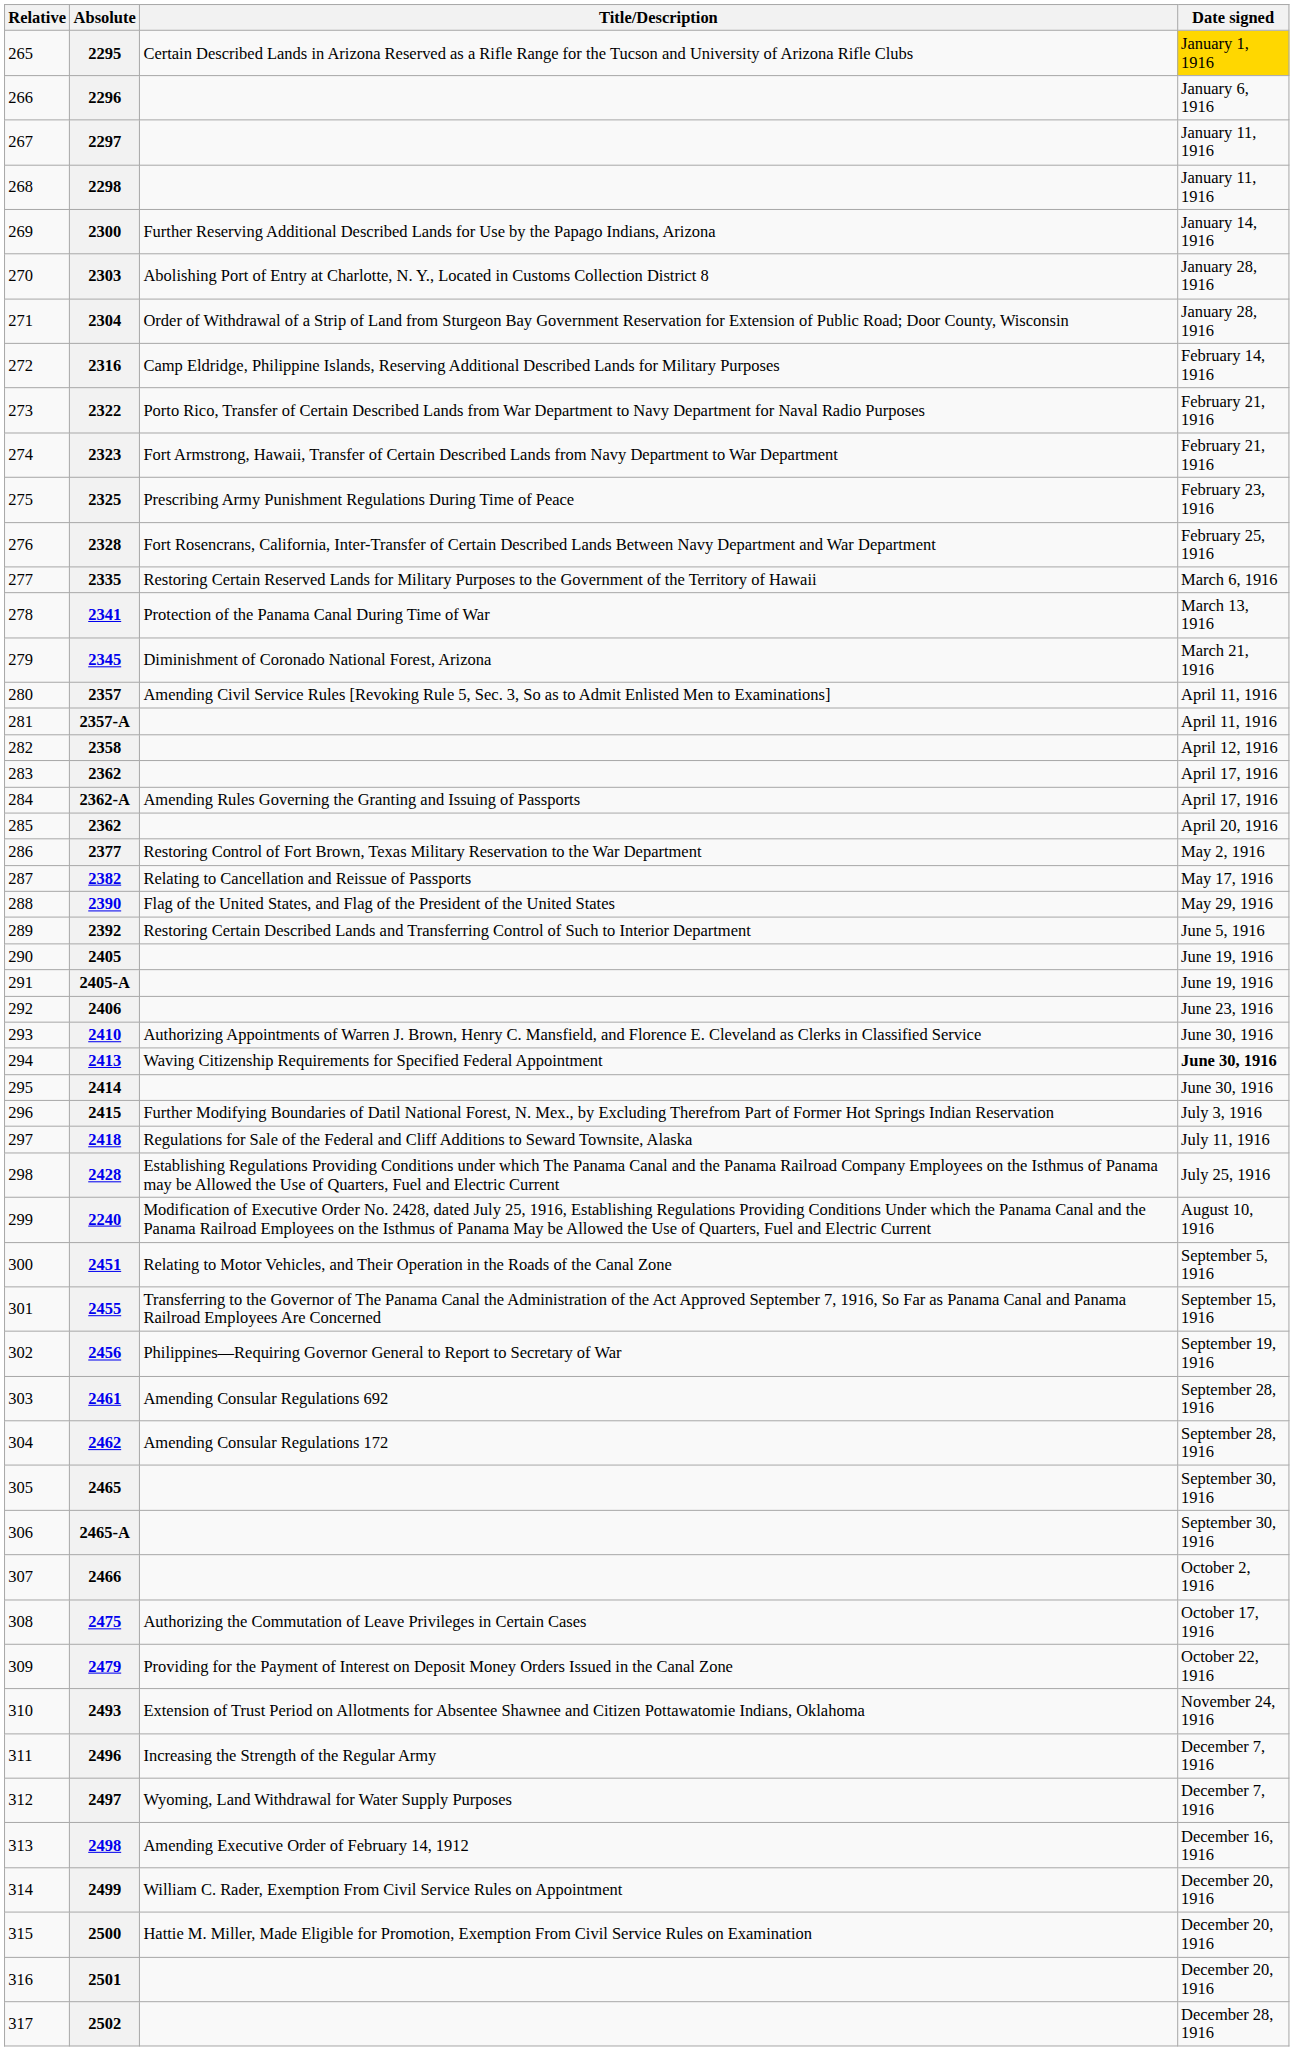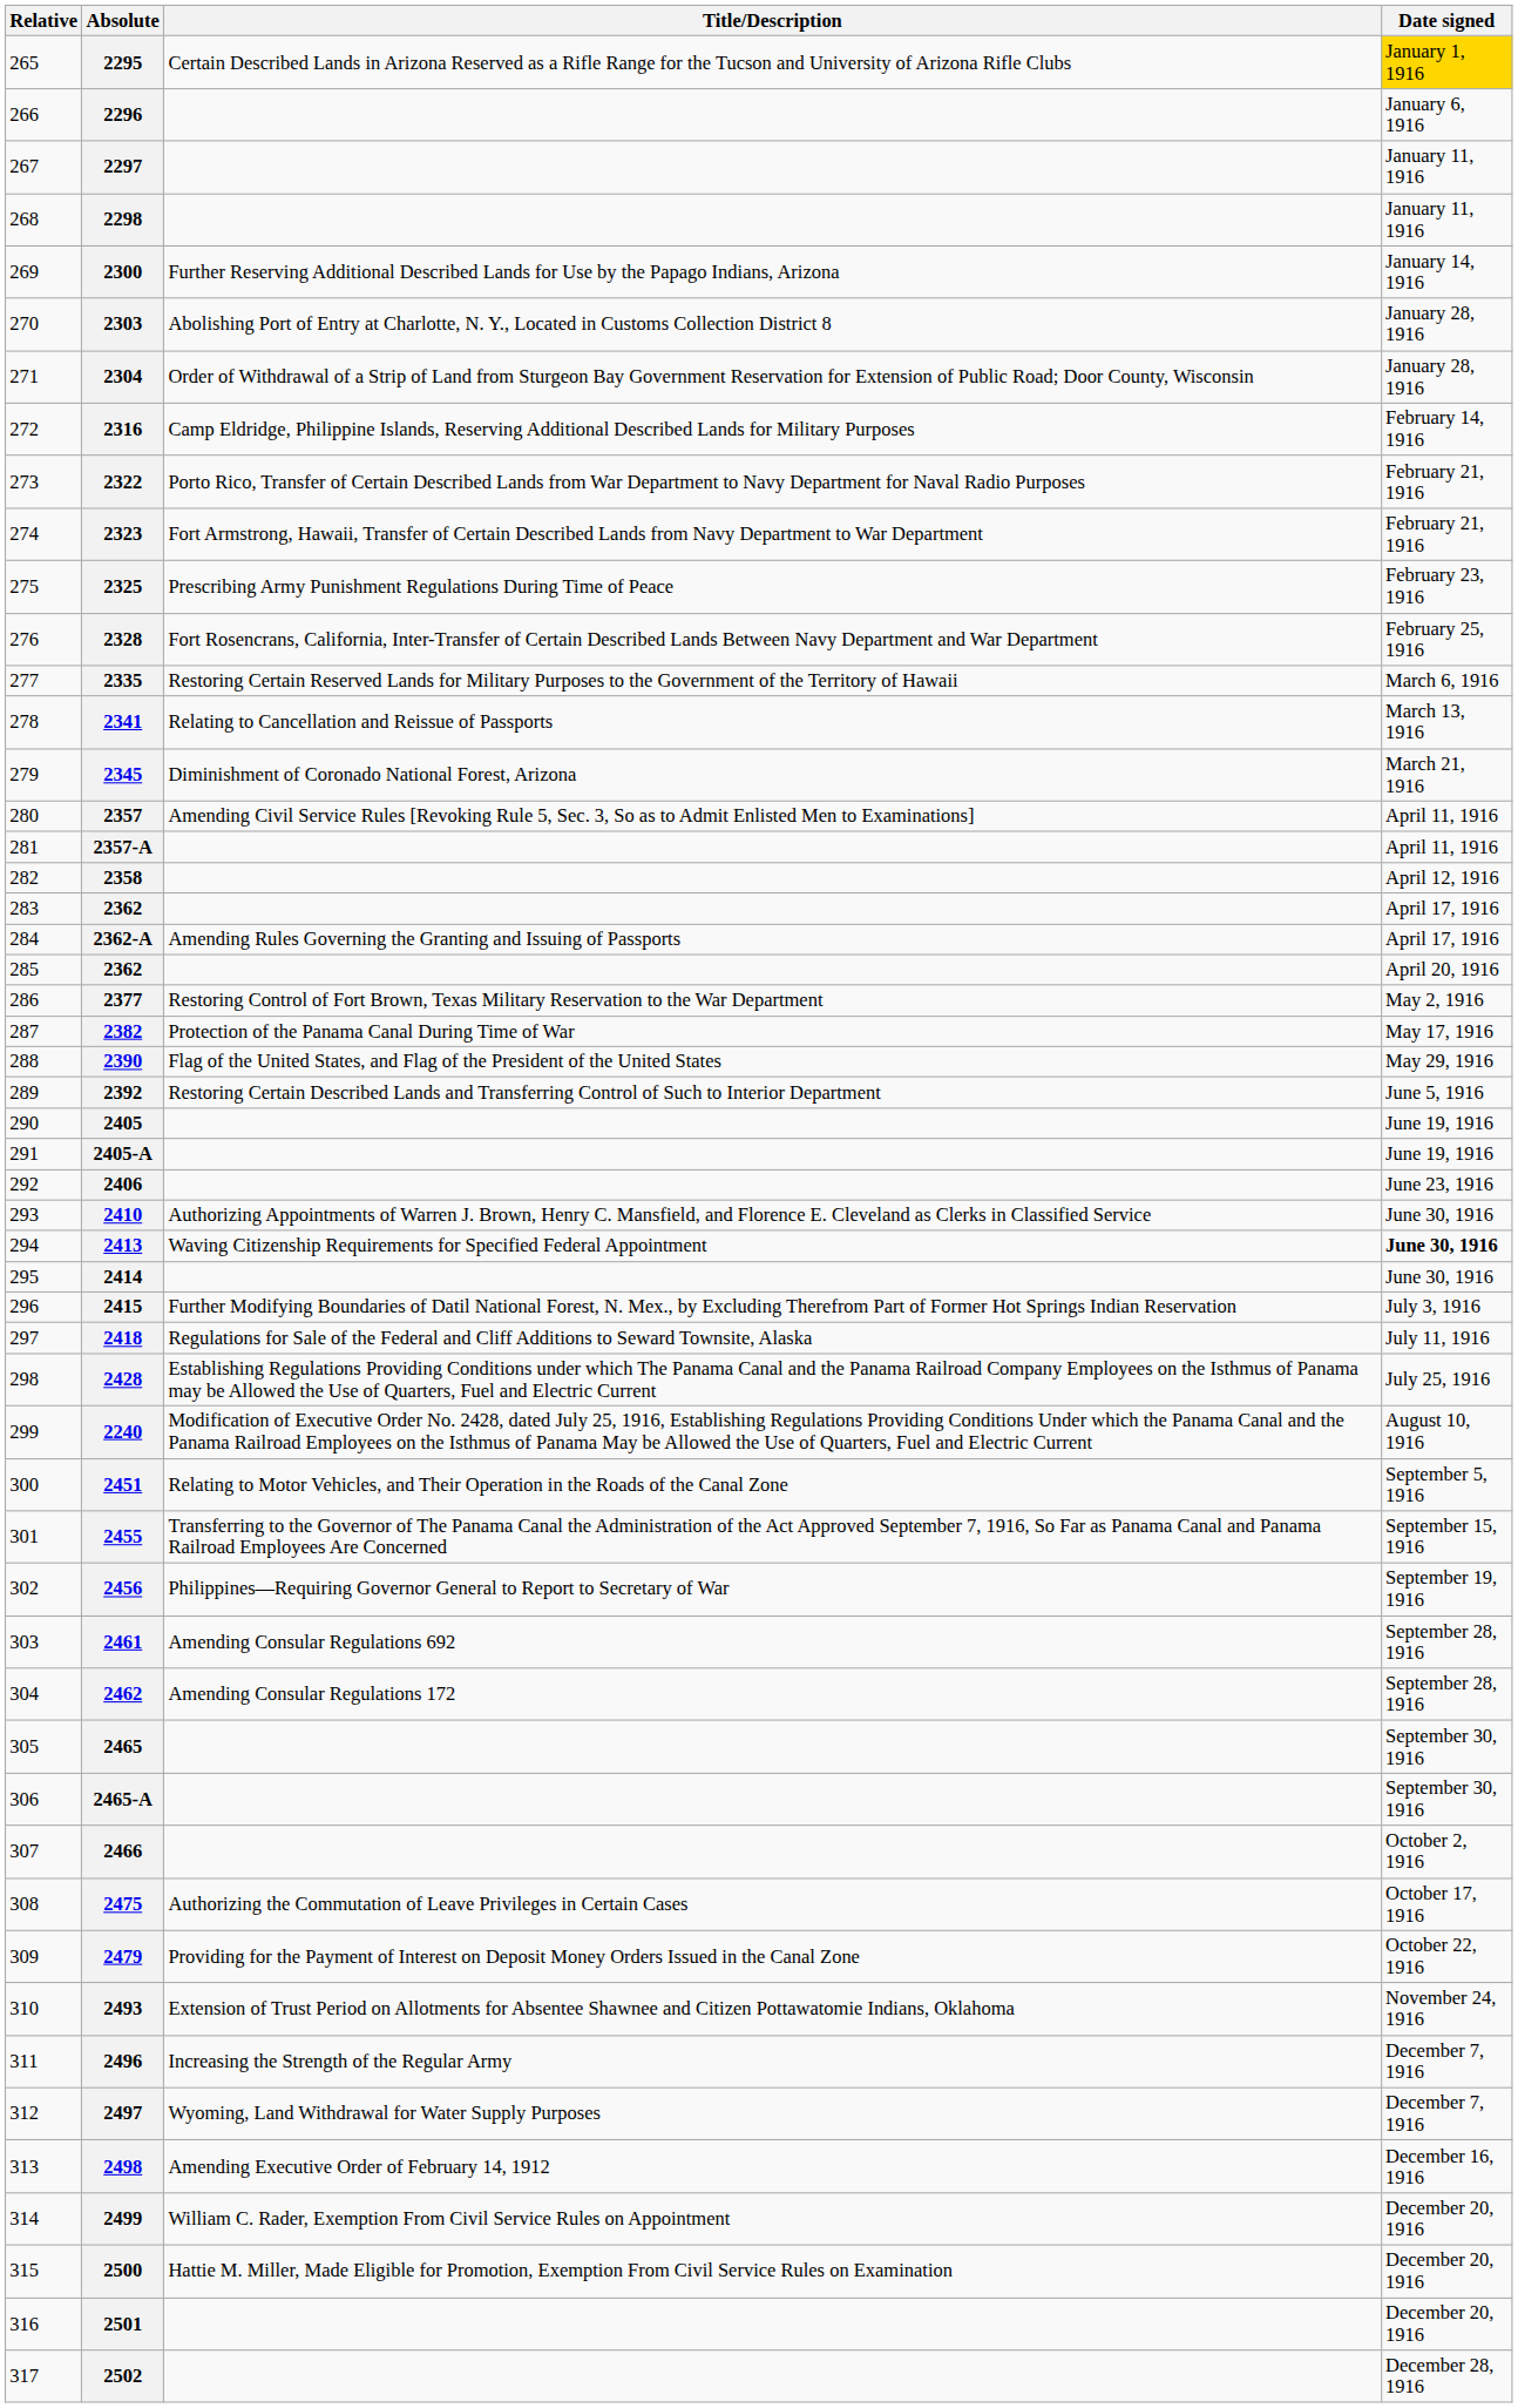 <table class="wikitable">
 <tr>
 <th>Relative </th>
 <th>Absolute </th>
 <th>Title/Description</th>
 <th>Date signed</th>
 </tr>
 <tr>
 <td>265</td>
 <th>2295</th>
 <td>Certain Described Lands in Arizona Reserved as a Rifle Range for the Tucson and University of Arizona Rifle Clubs</td>
 <td style="background: gold;">January 1, 1916</td>
 </tr>
 <tr>
 <td>266</td>
 <th>2296</th>
 <td></td>
 <td>January 6, 1916</td>
 </tr>
 <tr>
 <td>267</td>
 <th>2297</th>
 <td></td>
 <td>January 11, 1916</td>
 </tr>
 <tr>
 <td>268</td>
 <th>2298</th>
 <td></td>
 <td>January 11, 1916</td>
 </tr>
 <tr>
 <td>269</td>
 <th>2300</th>
 <td>Further Reserving Additional Described Lands for Use by the Papago Indians, Arizona</td>
 <td>January 14, 1916</td>
 </tr>
 <tr>
 <td>270</td>
 <th>2303</th>
 <td>Abolishing Port of Entry at Charlotte, N. Y., Located in Customs Collection District 8</td>
 <td>January 28, 1916</td>
 </tr>
 <tr>
 <td>271</td>
 <th>2304</th>
 <td>Order of Withdrawal of a Strip of Land from Sturgeon Bay Government Reservation for Extension of Public Road; Door County, Wisconsin</td>
 <td>January 28, 1916</td>
 </tr>
 <tr>
 <td>272</td>
 <th>2316</th>
 <td>Camp Eldridge, Philippine Islands, Reserving Additional Described Lands for Military Purposes</td>
 <td>February 14, 1916</td>
 </tr>
 <tr>
 <td>273</td>
 <th>2322</th>
 <td>Porto Rico, Transfer of Certain Described Lands from War Department to Navy Department for Naval Radio Purposes</td>
 <td>February 21, 1916</td>
 </tr>
 <tr>
 <td>274</td>
 <th>2323</th>
 <td>Fort Armstrong, Hawaii, Transfer of Certain Described Lands from Navy Department to War Department</td>
 <td>February 21, 1916</td>
 </tr>
 <tr>
 <td>275</td>
 <th>2325</th>
 <td>Prescribing Army Punishment Regulations During Time of Peace</td>
 <td>February 23, 1916</td>
 </tr>
 <tr>
 <td>276</td>
 <th>2328</th>
 <td>Fort Rosencrans, California, Inter-Transfer of Certain Described Lands Between Navy Department and War Department</td>
 <td>February 25, 1916</td>
 </tr>
 <tr>
 <td>277</td>
 <th>2335</th>
 <td>Restoring Certain Reserved Lands for Military Purposes to the Government of the Territory of Hawaii</td>
 <td>March 6, 1916</td>
 </tr>
 <tr>
 <td>278</td>
 <th><a href='#'>2341</a></th>
-<td>Protection of the Panama Canal During Time of War</td>
+<td>Relating to Cancellation and Reissue of Passports</td>
 <td>March 13, 1916</td>
 </tr>
 <tr>
 <td>279</td>
 <th><a href='#'>2345</a></th>
 <td>Diminishment of Coronado National Forest, Arizona</td>
 <td>March 21, 1916</td>
 </tr>
 <tr>
 <td>280</td>
 <th>2357</th>
 <td>Amending Civil Service Rules [Revoking Rule 5, Sec. 3, So as to Admit Enlisted Men to Examinations]</td>
 <td>April 11, 1916</td>
 </tr>
 <tr>
 <td>281</td>
 <th>2357-A</th>
 <td></td>
 <td>April 11, 1916</td>
 </tr>
 <tr>
 <td>282</td>
 <th>2358</th>
 <td></td>
 <td>April 12, 1916</td>
 </tr>
 <tr>
 <td>283</td>
 <th>2362</th>
 <td></td>
 <td>April 17, 1916</td>
 </tr>
 <tr>
 <td>284</td>
 <th>2362-A</th>
 <td>Amending Rules Governing the Granting and Issuing of Passports</td>
 <td>April 17, 1916</td>
 </tr>
 <tr>
 <td>285</td>
 <th>2362</th>
 <td></td>
 <td>April 20, 1916</td>
 </tr>
 <tr>
 <td>286</td>
 <th>2377</th>
 <td>Restoring Control of Fort Brown, Texas Military Reservation to the War Department</td>
 <td>May 2, 1916</td>
 </tr>
 <tr>
 <td>287</td>
 <th><a href='#'>2382</a></th>
-<td>Relating to Cancellation and Reissue of Passports</td>
+<td>Protection of the Panama Canal During Time of War</td>
 <td>May 17, 1916</td>
 </tr>
 <tr>
 <td>288</td>
 <th><a href='#'>2390</a></th>
 <td>Flag of the United States, and Flag of the President of the United States</td>
 <td>May 29, 1916</td>
 </tr>
 <tr>
 <td>289</td>
 <th>2392</th>
 <td>Restoring Certain Described Lands and Transferring Control of Such to Interior Department</td>
 <td>June 5, 1916</td>
 </tr>
 <tr>
 <td>290</td>
 <th>2405</th>
 <td></td>
 <td>June 19, 1916</td>
 </tr>
 <tr>
 <td>291</td>
 <th>2405-A</th>
 <td></td>
 <td>June 19, 1916</td>
 </tr>
 <tr>
 <td>292</td>
 <th>2406</th>
 <td></td>
 <td>June 23, 1916</td>
 </tr>
 <tr>
 <td>293</td>
 <th><a href='#'>2410</a></th>
 <td>Authorizing Appointments of Warren J. Brown, Henry C. Mansfield, and Florence E. Cleveland as Clerks in Classified Service</td>
 <td>June 30, 1916</td>
 </tr>
 <tr>
 <td>294</td>
 <th><a href='#'>2413</a></th>
 <td>Waving Citizenship Requirements for Specified Federal Appointment</td>
 <td><strong>June 30, 1916</strong></td>
 </tr>
 <tr>
 <td>295</td>
 <th>2414</th>
 <td></td>
 <td>June 30, 1916</td>
 </tr>
 <tr>
 <td>296</td>
 <th>2415</th>
 <td>Further Modifying Boundaries of Datil National Forest, N. Mex., by Excluding Therefrom Part of Former Hot Springs Indian Reservation</td>
 <td>July 3, 1916</td>
 </tr>
 <tr>
 <td>297</td>
 <th><a href='#'>2418</a></th>
 <td>Regulations for Sale of the Federal and Cliff Additions to Seward Townsite, Alaska</td>
 <td>July 11, 1916</td>
 </tr>
 <tr>
 <td>298</td>
 <th><a href='#'>2428</a></th>
 <td>Establishing Regulations Providing Conditions under which The Panama Canal and the Panama Railroad Company Employees on the Isthmus of Panama may be Allowed the Use of Quarters, Fuel and Electric Current</td>
 <td>July 25, 1916</td>
 </tr>
 <tr>
 <td>299</td>
 <th><a href='#'>2240</a></th>
 <td>Modification of Executive Order No. 2428, dated July 25, 1916, Establishing Regulations Providing Conditions Under which the Panama Canal and the Panama Railroad Employees on the Isthmus of Panama May be Allowed the Use of Quarters, Fuel and Electric Current</td>
 <td>August 10, 1916</td>
 </tr>
 <tr>
 <td>300</td>
 <th><a href='#'>2451</a></th>
 <td>Relating to Motor Vehicles, and Their Operation in the Roads of the Canal Zone</td>
 <td>September 5, 1916</td>
 </tr>
 <tr>
 <td>301</td>
 <th><a href='#'>2455</a></th>
 <td>Transferring to the Governor of The Panama Canal the Administration of the Act Approved September 7, 1916, So Far as Panama Canal and Panama Railroad Employees Are Concerned</td>
 <td>September 15, 1916</td>
 </tr>
 <tr>
 <td>302</td>
 <th><a href='#'>2456</a></th>
 <td>Philippines—Requiring Governor General to Report to Secretary of War</td>
 <td>September 19, 1916</td>
 </tr>
 <tr>
 <td>303</td>
 <th><a href='#'>2461</a></th>
 <td>Amending Consular Regulations 692</td>
 <td>September 28, 1916</td>
 </tr>
 <tr>
 <td>304</td>
 <th><a href='#'>2462</a></th>
 <td>Amending Consular Regulations 172</td>
 <td>September 28, 1916</td>
 </tr>
 <tr>
 <td>305</td>
 <th>2465</th>
 <td></td>
 <td>September 30, 1916</td>
 </tr>
 <tr>
 <td>306</td>
 <th>2465-A</th>
 <td></td>
 <td>September 30, 1916</td>
 </tr>
 <tr>
 <td>307</td>
 <th>2466</th>
 <td></td>
 <td>October 2, 1916</td>
 </tr>
 <tr>
 <td>308</td>
 <th><a href='#'>2475</a></th>
 <td>Authorizing the Commutation of Leave Privileges in Certain Cases</td>
 <td>October 17, 1916</td>
 </tr>
 <tr>
 <td>309</td>
 <th><a href='#'>2479</a></th>
 <td>Providing for the Payment of Interest on Deposit Money Orders Issued in the Canal Zone</td>
 <td>October 22, 1916</td>
 </tr>
 <tr>
 <td>310</td>
 <th>2493</th>
 <td>Extension of Trust Period on Allotments for Absentee Shawnee and Citizen Pottawatomie Indians, Oklahoma</td>
 <td>November 24, 1916</td>
 </tr>
 <tr>
 <td>311</td>
 <th>2496</th>
 <td>Increasing the Strength of the Regular Army</td>
 <td>December 7, 1916</td>
 </tr>
 <tr>
 <td>312</td>
 <th>2497</th>
 <td>Wyoming, Land Withdrawal for Water Supply Purposes</td>
 <td>December 7, 1916</td>
 </tr>
 <tr>
 <td>313</td>
 <th><a href='#'>2498</a></th>
 <td>Amending Executive Order of February 14, 1912</td>
 <td>December 16, 1916</td>
 </tr>
 <tr>
 <td>314</td>
 <th>2499</th>
 <td>William C. Rader, Exemption From Civil Service Rules on Appointment</td>
 <td>December 20, 1916</td>
 </tr>
 <tr>
 <td>315</td>
 <th>2500</th>
 <td>Hattie M. Miller, Made Eligible for Promotion, Exemption From Civil Service Rules on Examination</td>
 <td>December 20, 1916</td>
 </tr>
 <tr>
 <td>316</td>
 <th>2501</th>
 <td></td>
 <td>December 20, 1916</td>
 </tr>
 <tr>
 <td>317</td>
 <th>2502</th>
 <td></td>
 <td>December 28, 1916</td>
 </tr>
 </table>
